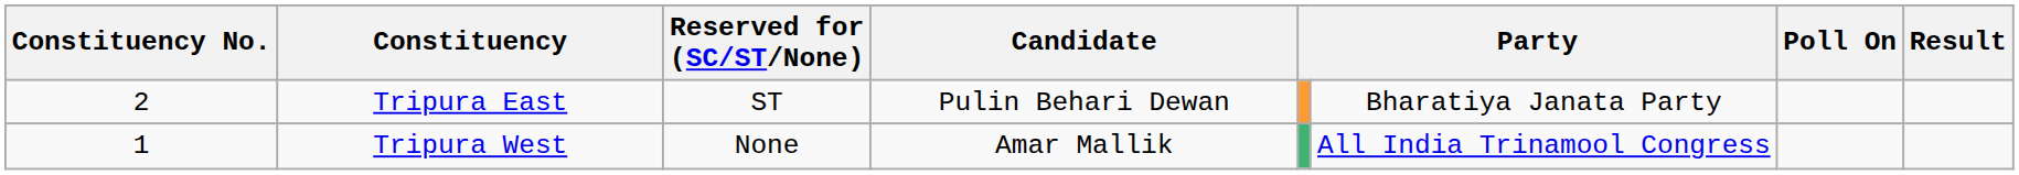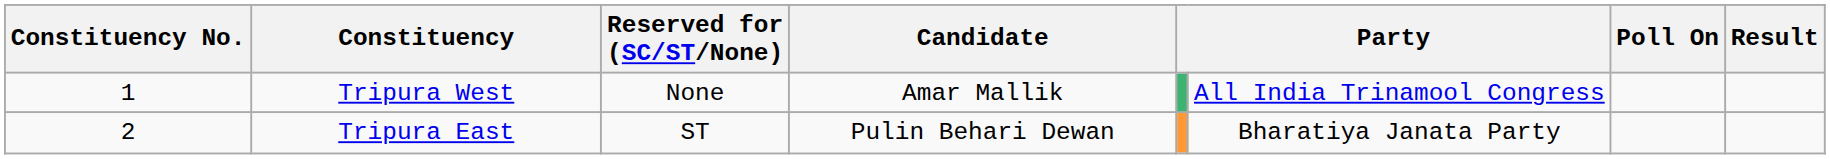 <table class="wikitable sortable" style="text-align:center">
 <tr>
 <th>Constituency No.</th>
 <th style="width:180px;">Constituency</th>
 <th>Reserved for<br>(<a href='#'>SC/ST</a>/None)</th>
 <th style="width:200px;">Candidate</th>
 <th colspan="2">Party</th>
 <th>Poll On</th>
 <th>Result</th>
 </tr>
 <tr>
+<td style="text-align:center;">1</td>
+<td><a href='#'>Tripura West</a></td>
+<td>None</td>
+<td>Amar Mallik</td>
+<td bgcolor=#3CB371></td>
+<td><a href='#'>All India Trinamool Congress</a></td>
+<td></td>
+<td></td>
+</tr>
+<tr>
 <td style="text-align:center;">2</td>
 <td><a href='#'>Tripura East</a></td>
 <td>ST</td>
 <td>Pulin Behari Dewan</td>
 <td bgcolor=#FF9933></td>
 <td>Bharatiya Janata Party</td>
 <td></td>
 <td></td>
 </tr>
-<tr>
-<td style="text-align:center;">1</td>
-<td><a href='#'>Tripura West</a></td>
-<td>None</td>
-<td>Amar Mallik</td>
-<td bgcolor=#3CB371></td>
-<td><a href='#'>All India Trinamool Congress</a></td>
-<td></td>
-<td></td>
-</tr>
 </table>
